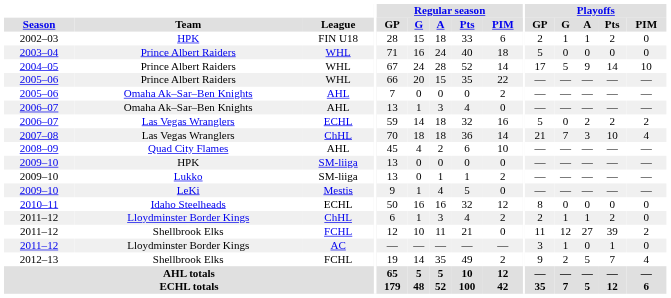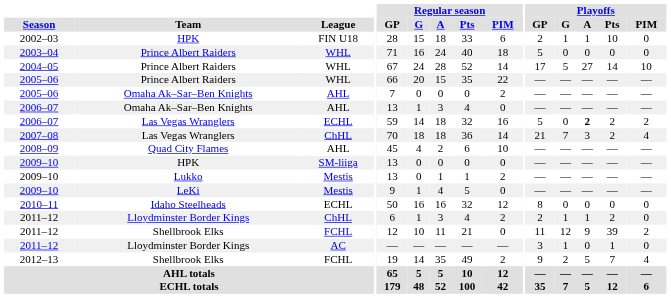 <table border="0" cellpadding="1" cellspacing="0" style="text-align:center; width:60em">
 <tr bgcolor="#e0e0e0">
 <th colspan="3" bgcolor="#ffffff"></th>
 <th rowspan="99" bgcolor="#ffffff"></th>
 <th colspan="5"><a href='#'>Regular season</a></th>
 <th rowspan="99" bgcolor="#ffffff"></th>
 <th colspan="5"><a href='#'>Playoffs</a></th>
 </tr>
 <tr bgcolor="#e0e0e0">
 <th><a href='#'>Season</a></th>
 <th>Team</th>
 <th>League</th>
 <th>GP</th>
 <th><a href='#'>G</a></th>
 <th><a href='#'>A</a></th>
 <th><a href='#'>Pts</a></th>
 <th><a href='#'>PIM</a></th>
 <th>GP</th>
 <th>G</th>
 <th>A</th>
 <th>Pts</th>
 <th>PIM</th>
 </tr>
 <tr>
 <td>2002–03</td>
 <td><a href='#'>HPK</a></td>
 <td>FIN U18</td>
 <td>28</td>
 <td>15</td>
 <td>18</td>
 <td>33</td>
 <td>6</td>
 <td>2</td>
 <td>1</td>
 <td>1</td>
-<td>2</td>
+<td>10</td>
 <td>0</td>
 </tr>
 <tr bgcolor="#f0f0f0">
 <td><a href='#'>2003–04</a></td>
 <td><a href='#'>Prince Albert Raiders</a></td>
 <td><a href='#'>WHL</a></td>
 <td>71</td>
 <td>16</td>
 <td>24</td>
 <td>40</td>
 <td>18</td>
 <td>5</td>
 <td>0</td>
 <td>0</td>
 <td>0</td>
 <td>0</td>
 </tr>
 <tr>
 <td><a href='#'>2004–05</a></td>
 <td>Prince Albert Raiders</td>
 <td>WHL</td>
 <td>67</td>
 <td>24</td>
 <td>28</td>
 <td>52</td>
 <td>14</td>
 <td>17</td>
 <td>5</td>
-<td>9</td>
+<td>27</td>
 <td>14</td>
 <td>10</td>
 </tr>
 <tr bgcolor="#f0f0f0">
 <td><a href='#'>2005–06</a></td>
 <td>Prince Albert Raiders</td>
 <td>WHL</td>
 <td>66</td>
 <td>20</td>
 <td>15</td>
 <td>35</td>
 <td>22</td>
 <td>—</td>
 <td>—</td>
 <td>—</td>
 <td>—</td>
 <td>—</td>
 </tr>
 <tr>
 <td><a href='#'>2005–06</a></td>
 <td><a href='#'>Omaha Ak–Sar–Ben Knights</a></td>
 <td><a href='#'>AHL</a></td>
 <td>7</td>
 <td>0</td>
 <td>0</td>
 <td>0</td>
 <td>2</td>
 <td>—</td>
 <td>—</td>
 <td>—</td>
 <td>—</td>
 <td>—</td>
 </tr>
 <tr bgcolor="#f0f0f0">
 <td><a href='#'>2006–07</a></td>
 <td>Omaha Ak–Sar–Ben Knights</td>
 <td>AHL</td>
 <td>13</td>
 <td>1</td>
 <td>3</td>
 <td>4</td>
 <td>0</td>
 <td>—</td>
 <td>—</td>
 <td>—</td>
 <td>—</td>
 <td>—</td>
 </tr>
 <tr>
 <td><a href='#'>2006–07</a></td>
 <td><a href='#'>Las Vegas Wranglers</a></td>
 <td><a href='#'>ECHL</a></td>
 <td>59</td>
 <td>14</td>
 <td>18</td>
 <td>32</td>
 <td>16</td>
 <td>5</td>
 <td>0</td>
-<td>2</td>
+<td><strong>2</strong></td>
 <td>2</td>
 <td>2</td>
 </tr>
 <tr bgcolor="#f0f0f0">
 <td><a href='#'>2007–08</a></td>
 <td>Las Vegas Wranglers</td>
 <td><a href='#'>ChHL</a></td>
 <td>70</td>
 <td>18</td>
 <td>18</td>
 <td>36</td>
 <td>14</td>
 <td>21</td>
 <td>7</td>
 <td>3</td>
-<td>10</td>
+<td>2</td>
 <td>4</td>
 </tr>
 <tr>
 <td><a href='#'>2008–09</a></td>
 <td><a href='#'>Quad City Flames</a></td>
 <td>AHL</td>
 <td>45</td>
 <td>4</td>
 <td>2</td>
 <td>6</td>
 <td>10</td>
 <td>—</td>
 <td>—</td>
 <td>—</td>
 <td>—</td>
 <td>—</td>
 </tr>
 <tr bgcolor="#f0f0f0">
 <td><a href='#'>2009–10</a></td>
 <td>HPK</td>
 <td><a href='#'>SM-liiga</a></td>
 <td>13</td>
 <td>0</td>
 <td>0</td>
 <td>0</td>
 <td>0</td>
 <td>—</td>
 <td>—</td>
 <td>—</td>
 <td>—</td>
 <td>—</td>
 </tr>
 <tr>
 <td>2009–10</td>
 <td><a href='#'>Lukko</a></td>
-<td>SM-liiga</td>
+<td><a href='#'>Mestis</a></td>
 <td>13</td>
 <td>0</td>
 <td>1</td>
 <td>1</td>
 <td>2</td>
 <td>—</td>
 <td>—</td>
 <td>—</td>
 <td>—</td>
 <td>—</td>
 </tr>
 <tr bgcolor="#f0f0f0">
 <td><a href='#'>2009–10</a></td>
 <td><a href='#'>LeKi</a></td>
 <td><a href='#'>Mestis</a></td>
 <td>9</td>
 <td>1</td>
 <td>4</td>
 <td>5</td>
 <td>0</td>
 <td>—</td>
 <td>—</td>
 <td>—</td>
 <td>—</td>
 <td>—</td>
 </tr>
 <tr>
 <td><a href='#'>2010–11</a></td>
 <td><a href='#'>Idaho Steelheads</a></td>
 <td>ECHL</td>
 <td>50</td>
 <td>16</td>
 <td>16</td>
 <td>32</td>
 <td>12</td>
 <td>8</td>
 <td>0</td>
 <td>0</td>
 <td>0</td>
 <td>0</td>
 </tr>
 <tr bgcolor="#f0f0f0">
 <td>2011–12</td>
 <td><a href='#'>Lloydminster Border Kings</a></td>
 <td><a href='#'>ChHL</a></td>
 <td>6</td>
 <td>1</td>
 <td>3</td>
 <td>4</td>
 <td>2</td>
 <td>2</td>
 <td>1</td>
 <td>1</td>
 <td>2</td>
 <td>0</td>
 </tr>
 <tr>
 <td>2011–12</td>
 <td>Shellbrook Elks</td>
 <td><a href='#'>FCHL</a></td>
 <td>12</td>
 <td>10</td>
 <td>11</td>
 <td>21</td>
 <td>0</td>
 <td>11</td>
 <td>12</td>
-<td>27</td>
+<td>9</td>
 <td>39</td>
 <td>2</td>
 </tr>
 <tr bgcolor="#f0f0f0">
 <td><a href='#'>2011–12</a></td>
 <td>Lloydminster Border Kings</td>
 <td><a href='#'>AC</a></td>
 <td>—</td>
 <td>—</td>
 <td>—</td>
 <td>—</td>
 <td>—</td>
 <td>3</td>
 <td>1</td>
 <td>0</td>
 <td>1</td>
 <td>0</td>
 </tr>
 <tr>
 <td>2012–13</td>
 <td>Shellbrook Elks</td>
 <td>FCHL</td>
 <td>19</td>
 <td>14</td>
 <td>35</td>
 <td>49</td>
 <td>2</td>
 <td>9</td>
 <td>2</td>
 <td>5</td>
 <td>7</td>
 <td>4</td>
 </tr>
 <tr bgcolor="#e0e0e0">
 <th colspan="3">AHL totals</th>
 <th>65</th>
 <th>5</th>
 <th>5</th>
 <th>10</th>
 <th>12</th>
 <th>—</th>
 <th>—</th>
 <th>—</th>
 <th>—</th>
 <th>—</th>
 </tr>
 <tr bgcolor="#e0e0e0">
 <th colspan="3">ECHL totals</th>
 <th>179</th>
 <th>48</th>
 <th>52</th>
 <th>100</th>
 <th>42</th>
 <th>35</th>
 <th>7</th>
 <th>5</th>
 <th>12</th>
 <th>6</th>
 </tr>
 </table>
